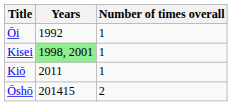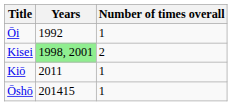 <table class="wikitable">
 <tr>
 <th>Title</th>
 <th>Years</th>
 <th>Number of times overall</th>
 </tr>
 <tr>
 <td><a href='#'>Ōi</a></td>
 <td>1992</td>
 <td>1</td>
 </tr>
 <tr>
 <td><a href='#'>Kisei</a></td>
 <td style="background: lightgreen;">1998, 2001</td>
-<td>1</td>
+<td>2</td>
 </tr>
 <tr>
 <td><a href='#'>Kiō</a></td>
 <td>2011</td>
 <td>1</td>
 </tr>
 <tr>
 <td><a href='#'>Ōshō</a></td>
 <td>201415</td>
-<td>2</td>
+<td>1</td>
 </tr>
 </table>
